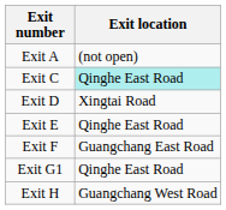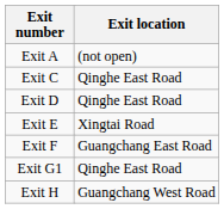 <table class="wikitable">
 <tr>
 <th style="width:70px" colspan="2">Exit number</th>
 <th>Exit location</th>
 </tr>
 <tr>
 <td align="center" colspan="2">Exit A</td>
 <td>(not open)</td>
 </tr>
 <tr>
 <td align="center" colspan="2">Exit C</td>
-<td style="background: paleturquoise;">Qinghe East Road</td>
+<td>Qinghe East Road</td>
 </tr>
 <tr>
 <td align="center" colspan="2">Exit D</td>
-<td>Xingtai Road</td>
+<td>Qinghe East Road</td>
 </tr>
 <tr>
 <td align="center" colspan="2">Exit E</td>
-<td>Qinghe East Road</td>
+<td>Xingtai Road</td>
 </tr>
 <tr>
 <td align="center" colspan="2">Exit F</td>
 <td>Guangchang East Road</td>
 </tr>
 <tr>
 <td align="center" colspan="2">Exit G1</td>
 <td>Qinghe East Road</td>
 </tr>
 <tr>
 <td align="center" colspan="2">Exit H</td>
 <td>Guangchang West Road</td>
 </tr>
 </table>
